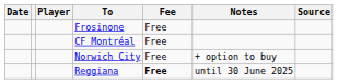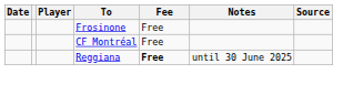 <table class="wikitable plainrowheaders sortable">
 <tr>
 <th scope="col">Date</th>
 <th></th>
 <th scope="col">Player</th>
 <th>To</th>
 <th style="width: 65px;">Fee</th>
 <th>Notes</th>
 <th scope="col">Source</th>
 </tr>
 <tr>
 <td></td>
 <td align="center"></td>
 <td></td>
 <td> <a href='#'>Frosinone</a></td>
 <td>Free</td>
 <td></td>
 <td></td>
 </tr>
 <tr>
 <td></td>
 <td align="center"></td>
 <td></td>
 <td> <a href='#'>CF Montréal</a></td>
 <td>Free</td>
 <td></td>
 <td></td>
 </tr>
 <tr>
 <td></td>
 <td align="center"></td>
 <td></td>
-<td> <a href='#'>Norwich City</a></td>
-<td>Free</td>
-<td>+ option to buy</td>
-<td></td>
-</tr>
-<tr>
-<td></td>
-<td align="center"></td>
-<td></td>
 <td> <a href='#'>Reggiana</a></td>
 <td><strong>Free</strong></td>
 <td>until 30 June 2025</td>
 <td></td>
 </tr>
 </table>
